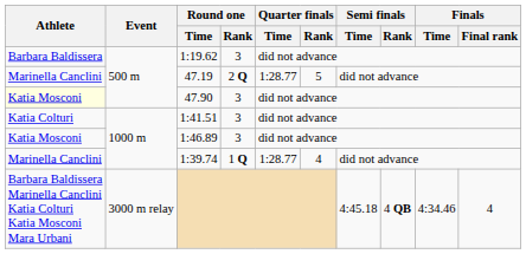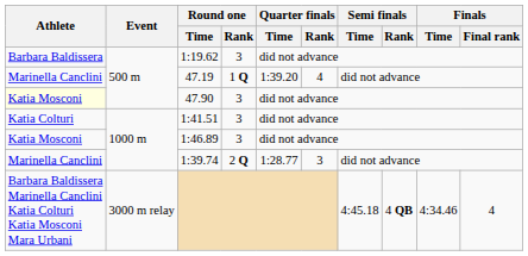 <table class="wikitable" style="font-size:90%">
 <tr>
 <th rowspan="2">Athlete</th>
 <th rowspan="2">Event</th>
 <th colspan="2">Round one</th>
 <th colspan="2">Quarter finals</th>
 <th colspan="2">Semi finals</th>
 <th colspan="2">Finals</th>
 </tr>
 <tr>
 <th>Time</th>
 <th>Rank</th>
 <th>Time</th>
 <th>Rank</th>
 <th>Time</th>
 <th>Rank</th>
 <th>Time</th>
 <th>Final rank</th>
 </tr>
 <tr>
 <td><a href='#'>Barbara Baldissera</a></td>
 <td rowspan="3">500 m</td>
 <td align="center">1:19.62</td>
 <td align="center">3</td>
 <td colspan="6">did not advance</td>
 </tr>
 <tr>
 <td><a href='#'>Marinella Canclini</a></td>
 <td align="center">47.19</td>
-<td align="center">2 <strong>Q</strong></td>
-<td align="center">1:28.77</td>
-<td align="center">5</td>
+<td align="center">1 <strong>Q</strong></td>
+<td align="center">1:39.20</td>
+<td align="center">4</td>
 <td colspan="4">did not advance</td>
 </tr>
 <tr>
 <td style="background: lightyellow;"><a href='#'>Katia Mosconi</a></td>
 <td align="center">47.90</td>
 <td align="center">3</td>
 <td colspan="6">did not advance</td>
 </tr>
 <tr>
 <td><a href='#'>Katia Colturi</a></td>
 <td rowspan="3">1000 m</td>
 <td align="center">1:41.51</td>
 <td align="center">3</td>
 <td colspan="6">did not advance</td>
 </tr>
 <tr>
 <td><a href='#'>Katia Mosconi</a></td>
 <td align="center">1:46.89</td>
 <td align="center">3</td>
 <td colspan="6">did not advance</td>
 </tr>
 <tr>
 <td><a href='#'>Marinella Canclini</a></td>
 <td align="center">1:39.74</td>
-<td align="center">1 <strong>Q</strong></td>
+<td align="center">2 <strong>Q</strong></td>
 <td align="center">1:28.77</td>
-<td align="center">4</td>
+<td align="center">3</td>
 <td colspan="4">did not advance</td>
 </tr>
 <tr>
 <td><a href='#'>Barbara Baldissera</a><br><a href='#'>Marinella Canclini</a><br><a href='#'>Katia Colturi</a><br><a href='#'>Katia Mosconi</a><br><a href='#'>Mara Urbani</a></td>
 <td>3000 m relay</td>
 <td colspan=4 bgcolor=wheat></td>
 <td align=center>4:45.18</td>
 <td align=center>4 <strong>QB</strong></td>
 <td align=center>4:34.46</td>
 <td align=center>4</td>
 </tr>
 </table>
